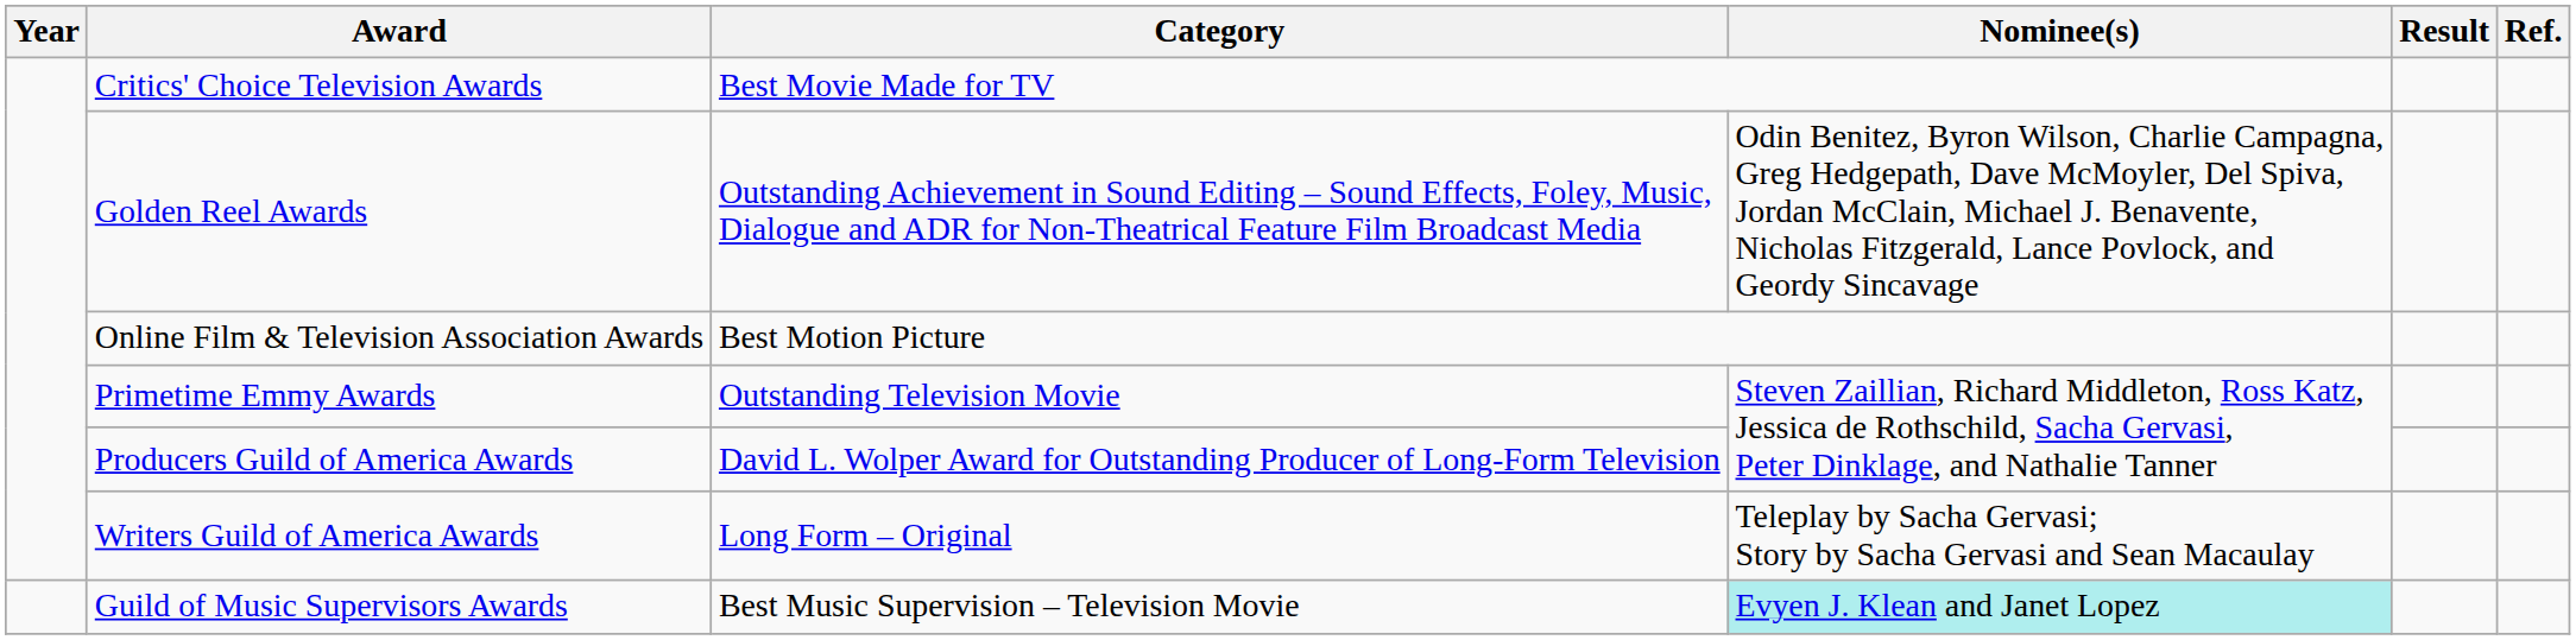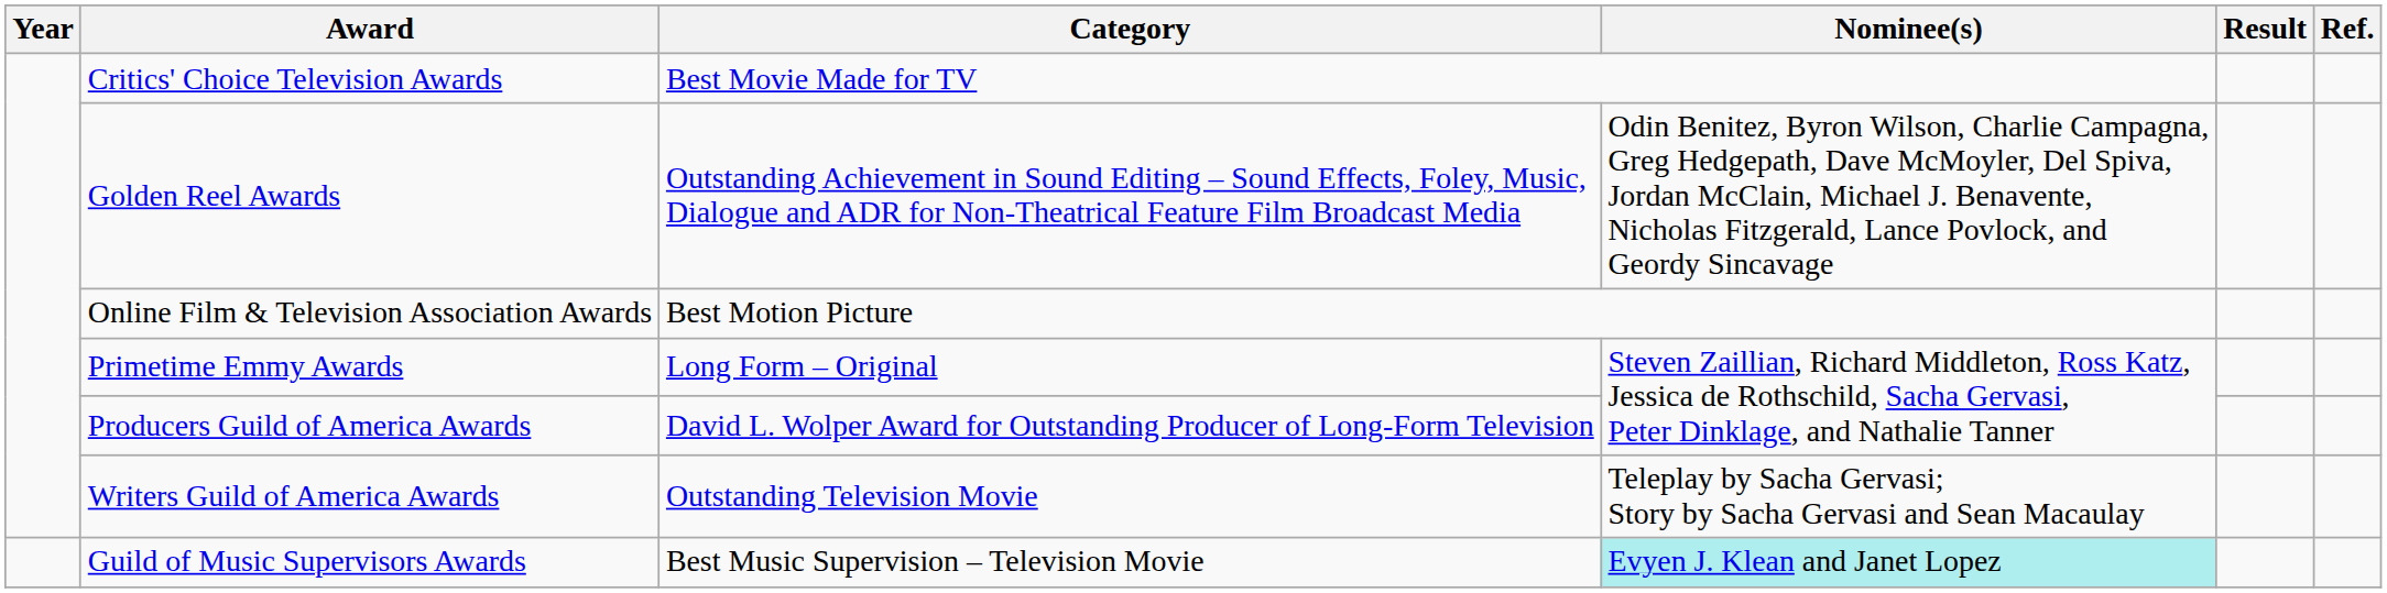 <table class="wikitable sortable">
 <tr>
 <th>Year</th>
 <th>Award</th>
 <th>Category</th>
 <th>Nominee(s)</th>
 <th>Result</th>
 <th>Ref.</th>
 </tr>
 <tr>
 <td rowspan="6"></td>
 <td><a href='#'>Critics' Choice Television Awards</a></td>
 <td colspan="2"><a href='#'>Best Movie Made for TV</a></td>
 <td></td>
 <td align="center"></td>
 </tr>
 <tr>
 <td><a href='#'>Golden Reel Awards</a></td>
 <td><a href='#'>Outstanding Achievement in Sound Editing – Sound Effects, Foley, Music, <br> Dialogue and ADR for Non-Theatrical Feature Film Broadcast Media</a></td>
 <td>Odin Benitez, Byron Wilson, Charlie Campagna, <br> Greg Hedgepath, Dave McMoyler, Del Spiva, <br> Jordan McClain, Michael J. Benavente, <br> Nicholas Fitzgerald, Lance Povlock, and <br> Geordy Sincavage</td>
 <td></td>
 <td align="center"></td>
 </tr>
 <tr>
 <td>Online Film & Television Association Awards</td>
 <td colspan="2">Best Motion Picture</td>
 <td></td>
 <td align="center"></td>
 </tr>
 <tr>
 <td><a href='#'>Primetime Emmy Awards</a></td>
-<td><a href='#'>Outstanding Television Movie</a></td>
+<td><a href='#'>Long Form – Original</a></td>
 <td rowspan="2"><a href='#'>Steven Zaillian</a>, Richard Middleton, <a href='#'>Ross Katz</a>, <br> Jessica de Rothschild, <a href='#'>Sacha Gervasi</a>, <br> <a href='#'>Peter Dinklage</a>, and Nathalie Tanner</td>
 <td></td>
 <td align="center"></td>
 </tr>
 <tr>
 <td><a href='#'>Producers Guild of America Awards</a></td>
 <td><a href='#'>David L. Wolper Award for Outstanding Producer of Long-Form Television</a></td>
 <td></td>
 <td align="center"></td>
 </tr>
 <tr>
 <td><a href='#'>Writers Guild of America Awards</a></td>
-<td><a href='#'>Long Form – Original</a></td>
+<td><a href='#'>Outstanding Television Movie</a></td>
 <td>Teleplay by Sacha Gervasi; <br> Story by Sacha Gervasi and Sean Macaulay</td>
 <td></td>
 <td align="center"></td>
 </tr>
 <tr>
 <td></td>
 <td><a href='#'>Guild of Music Supervisors Awards</a></td>
 <td>Best Music Supervision – Television Movie</td>
 <td style="background: paleturquoise;"><a href='#'>Evyen J. Klean</a> and Janet Lopez</td>
 <td></td>
 <td align="center"></td>
 </tr>
 </table>
